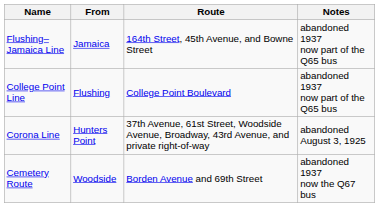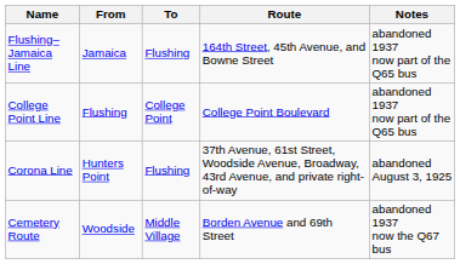 <table class=wikitable>
 <tr>
 <th>Name</th>
 <th>From</th>
+<th>To</th>
 <th>Route</th>
 <th>Notes</th>
 </tr>
 <tr>
 <td><a href='#'>Flushing–Jamaica Line</a></td>
 <td><a href='#'>Jamaica</a></td>
+<td><a href='#'>Flushing</a></td>
 <td><a href='#'>164th Street</a>, 45th Avenue, and Bowne Street</td>
 <td>abandoned 1937<br>now part of the Q65 bus</td>
 </tr>
 <tr>
 <td><a href='#'>College Point Line</a></td>
 <td><a href='#'>Flushing</a></td>
+<td><a href='#'>College Point</a></td>
 <td><a href='#'>College Point Boulevard</a></td>
 <td>abandoned 1937<br>now part of the Q65 bus</td>
 </tr>
 <tr>
 <td><a href='#'>Corona Line</a></td>
 <td><a href='#'>Hunters Point</a></td>
+<td><a href='#'>Flushing</a></td>
 <td>37th Avenue, 61st Street, Woodside Avenue, Broadway, 43rd Avenue, and private right-of-way</td>
 <td>abandoned August 3, 1925<br></td>
 </tr>
 <tr>
 <td><a href='#'>Cemetery Route</a></td>
 <td><a href='#'>Woodside</a></td>
+<td><a href='#'>Middle Village</a></td>
 <td><a href='#'>Borden Avenue</a> and 69th Street</td>
 <td>abandoned 1937<br>now the Q67 bus</td>
 </tr>
 </table>
